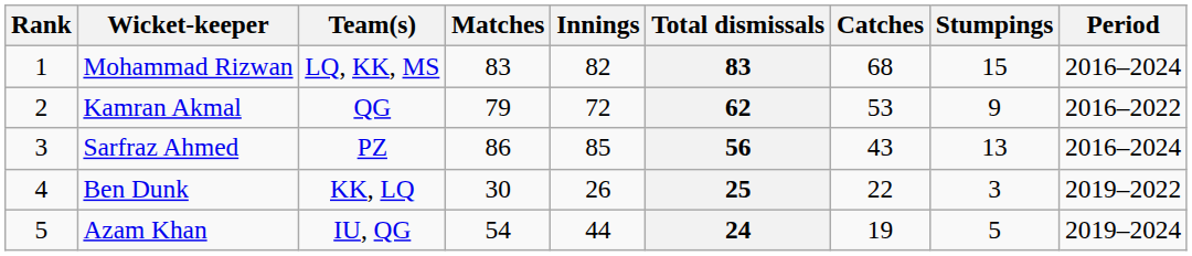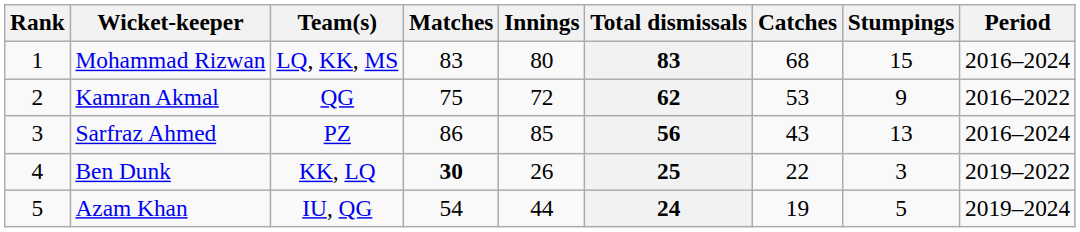 <table class="wikitable" style="text-align:center;">
 <tr>
 <th>Rank</th>
 <th>Wicket-keeper</th>
 <th>Team(s)</th>
 <th>Matches</th>
 <th>Innings</th>
 <th>Total dismissals</th>
 <th>Catches</th>
 <th>Stumpings</th>
 <th>Period</th>
 </tr>
 <tr>
 <td>1</td>
 <td style="text-align:left"><a href='#'>Mohammad Rizwan</a></td>
 <td><a href='#'>LQ</a>, <a href='#'>KK</a>, <a href='#'>MS</a></td>
 <td>83</td>
-<td>82</td>
+<td>80</td>
 <th>83</th>
 <td>68</td>
 <td>15</td>
 <td>2016–2024</td>
 </tr>
 <tr>
 <td>2</td>
 <td style="text-align:left"><a href='#'>Kamran Akmal</a></td>
 <td><a href='#'>QG</a></td>
-<td>79</td>
+<td>75</td>
 <td>72</td>
 <th>62</th>
 <td>53</td>
 <td>9</td>
 <td>2016–2022</td>
 </tr>
 <tr>
 <td>3</td>
 <td style="text-align:left"><a href='#'>Sarfraz Ahmed</a></td>
 <td><a href='#'>PZ</a></td>
 <td>86</td>
 <td>85</td>
 <th>56</th>
 <td>43</td>
 <td>13</td>
 <td>2016–2024</td>
 </tr>
 <tr>
 <td>4</td>
 <td style="text-align:left"><a href='#'>Ben Dunk</a></td>
 <td><a href='#'>KK</a>, <a href='#'>LQ</a></td>
-<td>30</td>
+<td><strong>30</strong></td>
 <td>26</td>
 <th>25</th>
 <td>22</td>
 <td>3</td>
 <td>2019–2022</td>
 </tr>
 <tr>
 <td>5</td>
 <td style="text-align:left"><a href='#'>Azam Khan</a></td>
 <td><a href='#'>IU</a>, <a href='#'>QG</a></td>
 <td>54</td>
 <td>44</td>
 <th>24</th>
 <td>19</td>
 <td>5</td>
 <td>2019–2024</td>
 </tr>
 </table>
